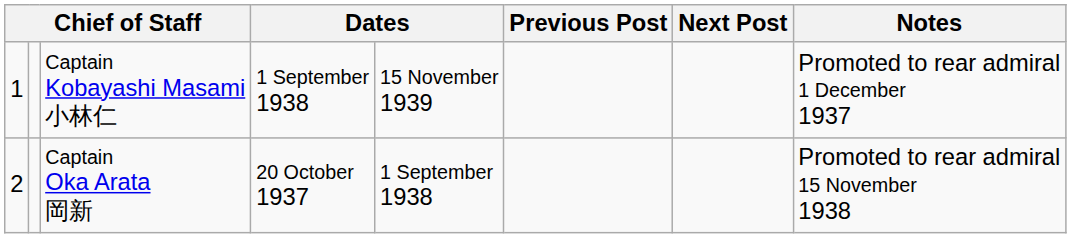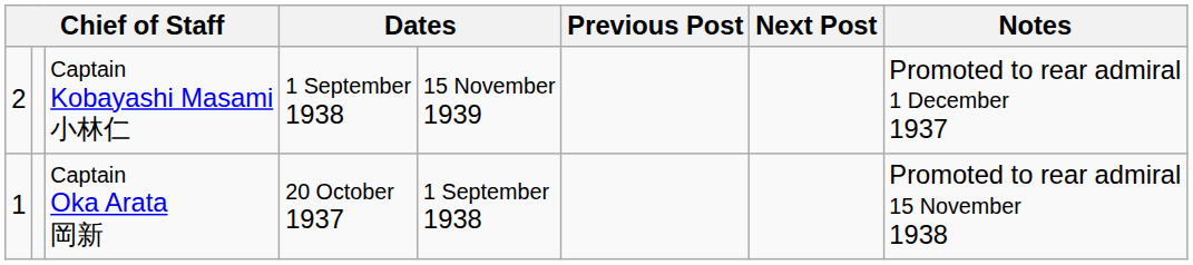 <table class=wikitable>
 <tr>
 <th colspan="3">Chief of Staff</th>
 <th colspan="2">Dates</th>
 <th>Previous Post</th>
 <th>Next Post</th>
 <th>Notes</th>
 </tr>
 <tr>
-<td>1</td>
+<td>2</td>
 <td></td>
 <td><small>Captain</small><br><a href='#'>Kobayashi Masami</a><br>小林仁</td>
 <td><small>1 September</small><br>1938</td>
 <td><small>15 November</small><br>1939</td>
 <td></td>
 <td></td>
 <td>Promoted to rear admiral<br><small>1 December</small><br>1937</td>
 </tr>
 <tr>
-<td>2</td>
+<td>1</td>
 <td></td>
 <td><small>Captain</small><br><a href='#'>Oka Arata</a><br>岡新</td>
 <td><small>20 October</small><br>1937</td>
 <td><small>1 September</small><br>1938</td>
 <td></td>
 <td></td>
 <td>Promoted to rear admiral<br><small>15 November</small><br>1938</td>
 </tr>
 </table>
